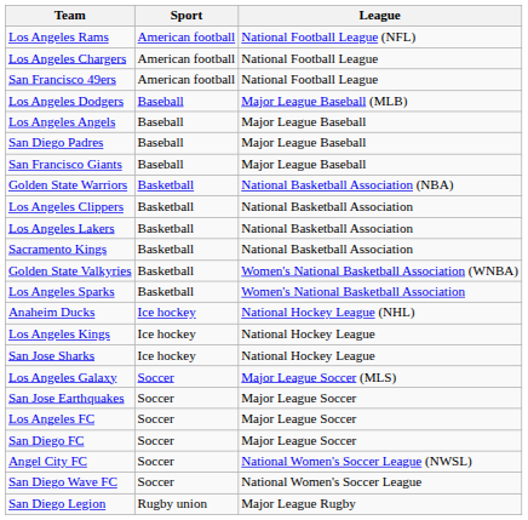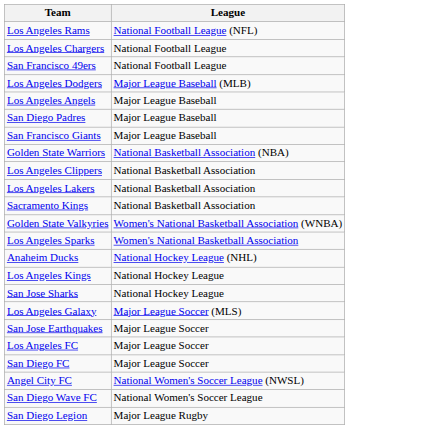 <table class="wikitable sortable mw-collapsible">
 <tr>
 <th>Team</th>
-<th>Sport</th>
 <th>League</th>
 </tr>
 <tr>
 <td><a href='#'>Los Angeles Rams</a></td>
-<td><a href='#'>American football</a></td>
 <td><a href='#'>National Football League</a> (NFL)</td>
 </tr>
 <tr>
 <td><a href='#'>Los Angeles Chargers</a></td>
-<td>American football</td>
 <td>National Football League</td>
 </tr>
 <tr>
 <td><a href='#'>San Francisco 49ers</a></td>
-<td>American football</td>
 <td>National Football League</td>
 </tr>
 <tr>
 <td><a href='#'>Los Angeles Dodgers</a></td>
-<td><a href='#'>Baseball</a></td>
 <td><a href='#'>Major League Baseball</a> (MLB)</td>
 </tr>
 <tr>
 <td><a href='#'>Los Angeles Angels</a></td>
-<td>Baseball</td>
 <td>Major League Baseball</td>
 </tr>
 <tr>
 <td><a href='#'>San Diego Padres</a></td>
-<td>Baseball</td>
 <td>Major League Baseball</td>
 </tr>
 <tr>
 <td><a href='#'>San Francisco Giants</a></td>
-<td>Baseball</td>
 <td>Major League Baseball</td>
 </tr>
 <tr>
 <td><a href='#'>Golden State Warriors</a></td>
-<td><a href='#'>Basketball</a></td>
 <td><a href='#'>National Basketball Association</a> (NBA)</td>
 </tr>
 <tr>
 <td><a href='#'>Los Angeles Clippers</a></td>
-<td>Basketball</td>
 <td>National Basketball Association</td>
 </tr>
 <tr>
 <td><a href='#'>Los Angeles Lakers</a></td>
-<td>Basketball</td>
 <td>National Basketball Association</td>
 </tr>
 <tr>
 <td><a href='#'>Sacramento Kings</a></td>
-<td>Basketball</td>
 <td>National Basketball Association</td>
 </tr>
 <tr>
 <td><a href='#'>Golden State Valkyries</a></td>
-<td>Basketball</td>
 <td><a href='#'>Women's National Basketball Association</a> (WNBA)</td>
 </tr>
 <tr>
 <td><a href='#'>Los Angeles Sparks</a></td>
-<td>Basketball</td>
 <td><a href='#'>Women's National Basketball Association</a></td>
 </tr>
 <tr>
 <td><a href='#'>Anaheim Ducks</a></td>
-<td><a href='#'>Ice hockey</a></td>
 <td><a href='#'>National Hockey League</a> (NHL)</td>
 </tr>
 <tr>
 <td><a href='#'>Los Angeles Kings</a></td>
-<td>Ice hockey</td>
 <td>National Hockey League</td>
 </tr>
 <tr>
 <td><a href='#'>San Jose Sharks</a></td>
-<td>Ice hockey</td>
 <td>National Hockey League</td>
 </tr>
 <tr>
 <td><a href='#'>Los Angeles Galaxy</a></td>
-<td><a href='#'>Soccer</a></td>
 <td><a href='#'>Major League Soccer</a> (MLS)</td>
 </tr>
 <tr>
 <td><a href='#'>San Jose Earthquakes</a></td>
-<td>Soccer</td>
 <td>Major League Soccer</td>
 </tr>
 <tr>
 <td><a href='#'>Los Angeles FC</a></td>
-<td>Soccer</td>
 <td>Major League Soccer</td>
 </tr>
 <tr>
 <td><a href='#'>San Diego FC</a></td>
-<td>Soccer</td>
 <td>Major League Soccer</td>
 </tr>
 <tr>
 <td><a href='#'>Angel City FC</a></td>
-<td>Soccer</td>
 <td><a href='#'>National Women's Soccer League</a> (NWSL)</td>
 </tr>
 <tr>
 <td><a href='#'>San Diego Wave FC</a></td>
-<td>Soccer</td>
 <td>National Women's Soccer League</td>
 </tr>
 <tr>
 <td><a href='#'>San Diego Legion</a></td>
-<td>Rugby union</td>
 <td>Major League Rugby</td>
 </tr>
 </table>
